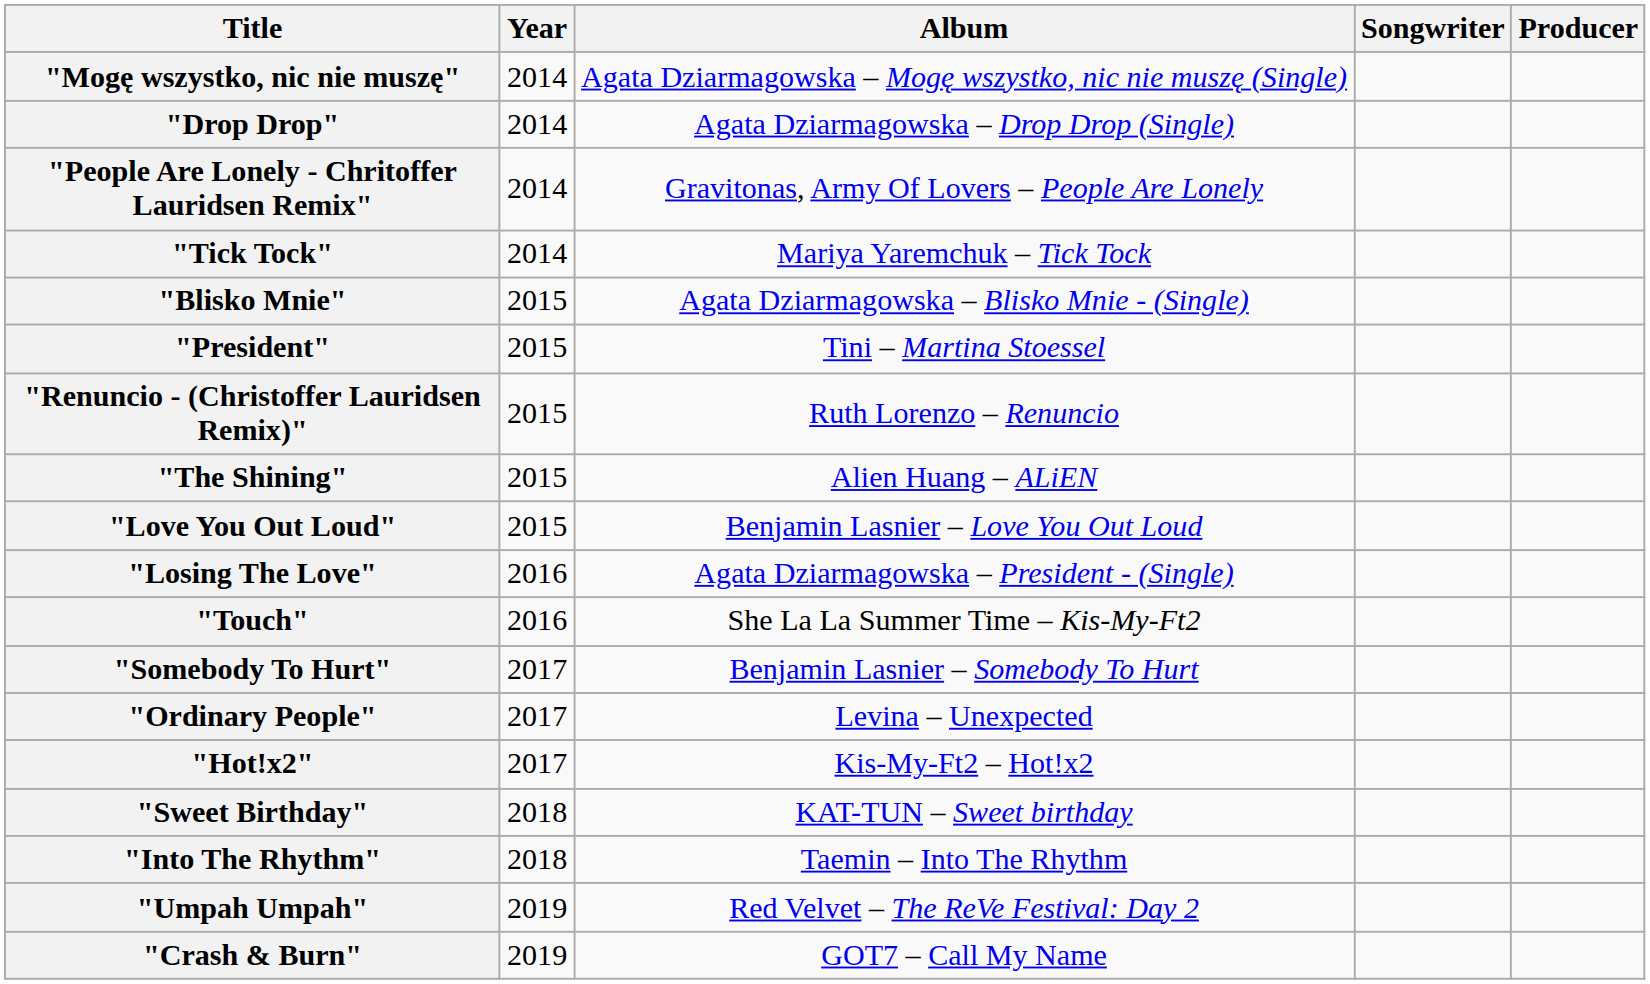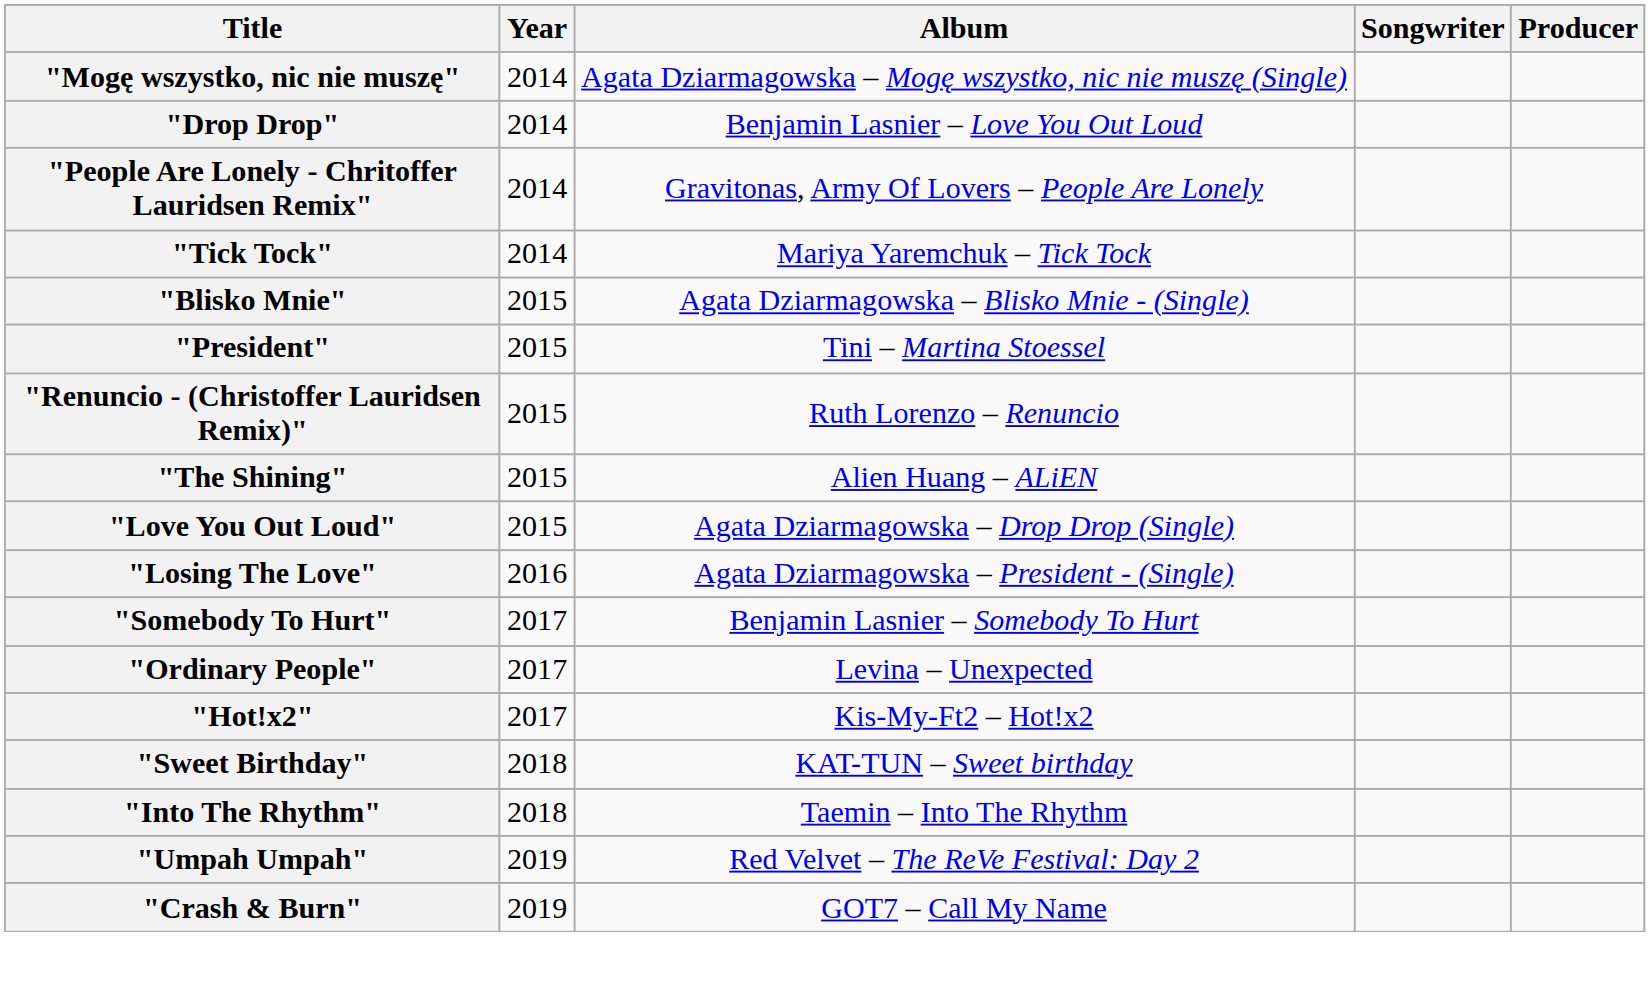 <table class="wikitable plainrowheaders" style="text-align:center;">
 <tr>
 <th scope="col" style="width:16em;">Title</th>
 <th scope="col">Year</th>
 <th scope="col">Album</th>
 <th scope="col">Songwriter</th>
 <th scope="col">Producer</th>
 </tr>
 <tr>
 <th scope="row">"Mogę wszystko, nic nie muszę"</th>
 <td rowspan="1">2014</td>
 <td><a href='#'>Agata Dziarmagowska</a> – <em><a href='#'>Mogę wszystko, nic nie muszę (Single)</a></em></td>
 <td></td>
 <td></td>
 </tr>
 <tr>
 <th scope="row">"Drop Drop"</th>
 <td rowspan="1">2014</td>
-<td><a href='#'>Agata Dziarmagowska</a> – <em><a href='#'>Drop Drop (Single)</a></em></td>
+<td><a href='#'>Benjamin Lasnier</a> – <em><a href='#'>Love You Out Loud</a></em></td>
 <td></td>
 <td></td>
 </tr>
 <tr>
 <th scope="row">"People Are Lonely - Chritoffer Lauridsen Remix"</th>
 <td rowspan="1">2014</td>
 <td><a href='#'>Gravitonas</a>, <a href='#'>Army Of Lovers</a> – <em><a href='#'>People Are Lonely</a></em></td>
 <td></td>
 <td></td>
 </tr>
 <tr>
 <th scope="row">"Tick Tock"</th>
 <td rowspan="1">2014</td>
 <td><a href='#'>Mariya Yaremchuk</a> – <em><a href='#'>Tick Tock</a></em></td>
 <td></td>
 <td></td>
 </tr>
 <tr>
 <th scope="row">"Blisko Mnie"</th>
 <td rowspan="1">2015</td>
 <td><a href='#'>Agata Dziarmagowska</a> – <em><a href='#'>Blisko Mnie - (Single)</a></em></td>
 <td></td>
 <td></td>
 </tr>
 <tr>
 <th scope="row">"President"</th>
 <td rowspan="1">2015</td>
 <td><a href='#'>Tini</a> – <em><a href='#'>Martina Stoessel</a></em></td>
 <td></td>
 <td></td>
 </tr>
 <tr>
 <th scope="row">"Renuncio - (Christoffer Lauridsen Remix)"</th>
 <td rowspan="1">2015</td>
 <td><a href='#'>Ruth Lorenzo</a> – <em><a href='#'>Renuncio</a></em></td>
 <td></td>
 <td></td>
 </tr>
 <tr>
 <th scope="row">"The Shining"</th>
 <td rowspan="1">2015</td>
 <td><a href='#'>Alien Huang</a> – <em><a href='#'>ALiEN</a></em></td>
 <td></td>
 <td></td>
 </tr>
 <tr>
 <th scope="row">"Love You Out Loud"</th>
 <td rowspan="1">2015</td>
-<td><a href='#'>Benjamin Lasnier</a> – <em><a href='#'>Love You Out Loud</a></em></td>
+<td><a href='#'>Agata Dziarmagowska</a> – <em><a href='#'>Drop Drop (Single)</a></em></td>
 <td></td>
 <td></td>
 </tr>
 <tr>
 <th scope="row">"Losing The Love"</th>
 <td rowspan="1">2016</td>
 <td><a href='#'>Agata Dziarmagowska</a> – <em><a href='#'>President - (Single)</a></em></td>
-<td></td>
-<td></td>
-</tr>
-<tr>
-<th scope="row">"Touch"</th>
-<td rowspan="1">2016</td>
-<td>She La La Summer Time – <em>Kis-My-Ft2</em></td>
 <td></td>
 <td></td>
 </tr>
 <tr>
 <th scope="row">"Somebody To Hurt"</th>
 <td rowspan="1">2017</td>
 <td><a href='#'>Benjamin Lasnier</a> – <em><a href='#'>Somebody To Hurt</a><strong></td>
 <td></td>
 <td></td>
 </tr>
 <tr>
 <th scope="row">"Ordinary People"</th>
 <td rowspan="1">2017</td>
 <td><a href='#'>Levina</a> – </em><a href='#'>Unexpected</a><em></td>
 <td></td>
 </tr>
 <tr>
 <th scope="row">"Hot!x2"</th>
 <td rowspan="1">2017</td>
 <td><a href='#'>Kis-My-Ft2</a> – </em><a href='#'>Hot!x2</a></strong></td>
 <td></td>
 <td></td>
 </tr>
 <tr>
 <th scope="row">"Sweet Birthday"</th>
 <td rowspan="1">2018</td>
 <td><a href='#'>KAT-TUN</a> – <em><a href='#'>Sweet birthday</a><strong></td>
 <td></td>
 <td></td>
 </tr>
 <tr>
 <th scope="row">"Into The Rhythm"</th>
 <td rowspan="1">2018</td>
 <td><a href='#'>Taemin</a> – </em><a href='#'>Into The Rhythm</a></strong></td>
 <td></td>
 <td></td>
 </tr>
 <tr>
 <th scope="row">"Umpah Umpah"</th>
 <td rowspan="1">2019</td>
 <td><a href='#'>Red Velvet</a> – <em><a href='#'>The ReVe Festival: Day 2</a><strong></td>
 <td></td>
 <td></td>
 </tr>
 <tr>
 <th scope="row">"Crash & Burn"</th>
 <td rowspan="1">2019</td>
 <td><a href='#'>GOT7</a> – </em><a href='#'>Call My Name</a></strong></td>
 <td></td>
 <td></td>
 </tr>
 </table>
